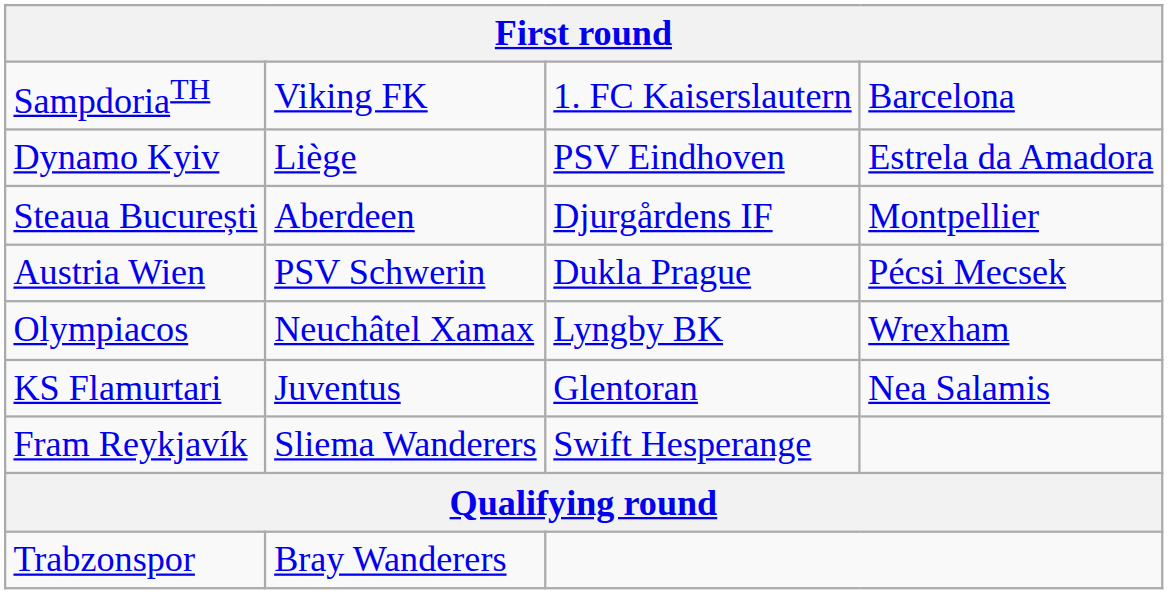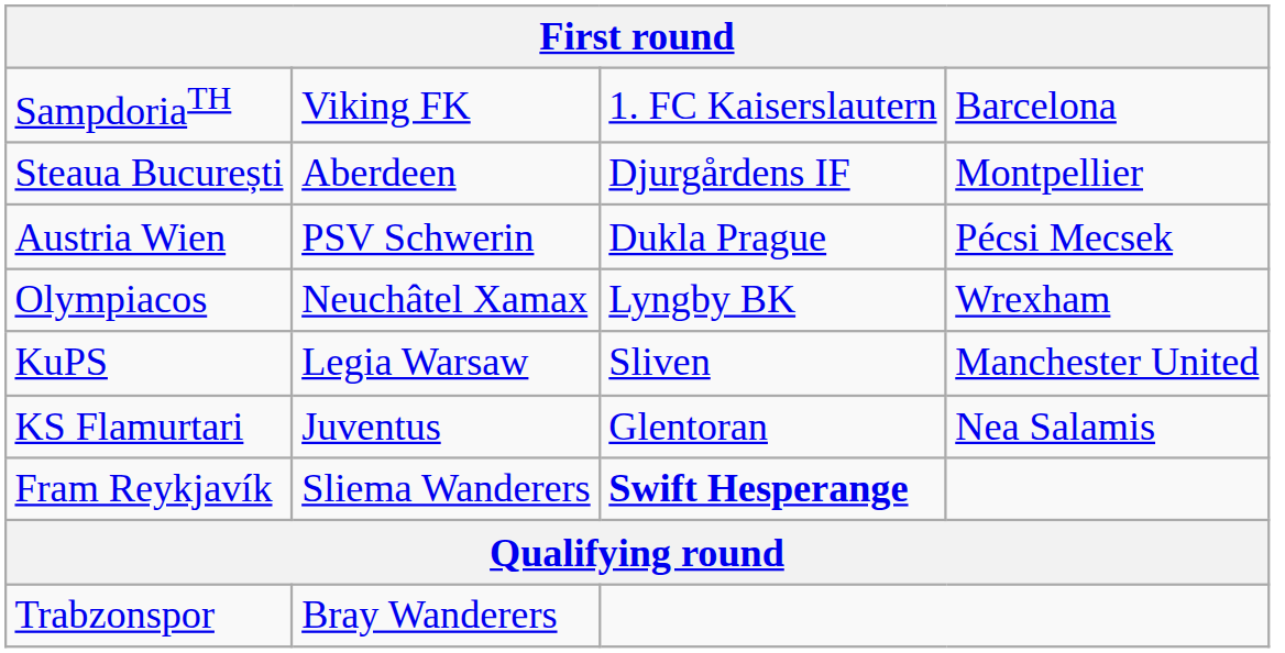 <table class="wikitable">
 <tr>
 <th colspan="4"><a href='#'>First round</a></th>
 </tr>
 <tr>
 <td> <a href='#'>Sampdoria</a><sup><a href='#'>TH</a></sup></td>
 <td> <a href='#'>Viking FK</a> </td>
 <td> <a href='#'>1. FC Kaiserslautern</a> </td>
 <td> <a href='#'>Barcelona</a> </td>
-</tr>
-<tr>
-<td> <a href='#'>Dynamo Kyiv</a> </td>
-<td> <a href='#'>Liège</a> </td>
-<td> <a href='#'>PSV Eindhoven</a> </td>
-<td> <a href='#'>Estrela da Amadora</a> </td>
 </tr>
 <tr>
 <td> <a href='#'>Steaua București</a> </td>
 <td> <a href='#'>Aberdeen</a> </td>
 <td> <a href='#'>Djurgårdens IF</a> </td>
 <td> <a href='#'>Montpellier</a> </td>
 </tr>
 <tr>
 <td> <a href='#'>Austria Wien</a> </td>
 <td> <a href='#'>PSV Schwerin</a> </td>
 <td> <a href='#'>Dukla Prague</a> </td>
 <td> <a href='#'>Pécsi Mecsek</a> </td>
 </tr>
 <tr>
 <td> <a href='#'>Olympiacos</a> </td>
 <td> <a href='#'>Neuchâtel Xamax</a> </td>
 <td> <a href='#'>Lyngby BK</a> </td>
 <td> <a href='#'>Wrexham</a> </td>
 </tr>
 <tr>
+<td> <a href='#'>KuPS</a> </td>
+<td> <a href='#'>Legia Warsaw</a> </td>
+<td> <a href='#'>Sliven</a> </td>
+<td> <a href='#'>Manchester United</a> </td>
+</tr>
+<tr>
 <td> <a href='#'>KS Flamurtari</a> </td>
 <td> <a href='#'>Juventus</a> </td>
 <td> <a href='#'>Glentoran</a> </td>
 <td> <a href='#'>Nea Salamis</a> </td>
 </tr>
 <tr>
 <td> <a href='#'>Fram Reykjavík</a> </td>
 <td> <a href='#'>Sliema Wanderers</a> </td>
-<td> <a href='#'>Swift Hesperange</a> </td>
+<td><strong> <a href='#'>Swift Hesperange</a> </strong></td>
 </tr>
 <tr>
 <th colspan="4"><a href='#'>Qualifying round</a></th>
 </tr>
 <tr>
 <td> <a href='#'>Trabzonspor</a> </td>
 <td> <a href='#'>Bray Wanderers</a> </td>
 <td colspan="2"></td>
 </tr>
 </table>
